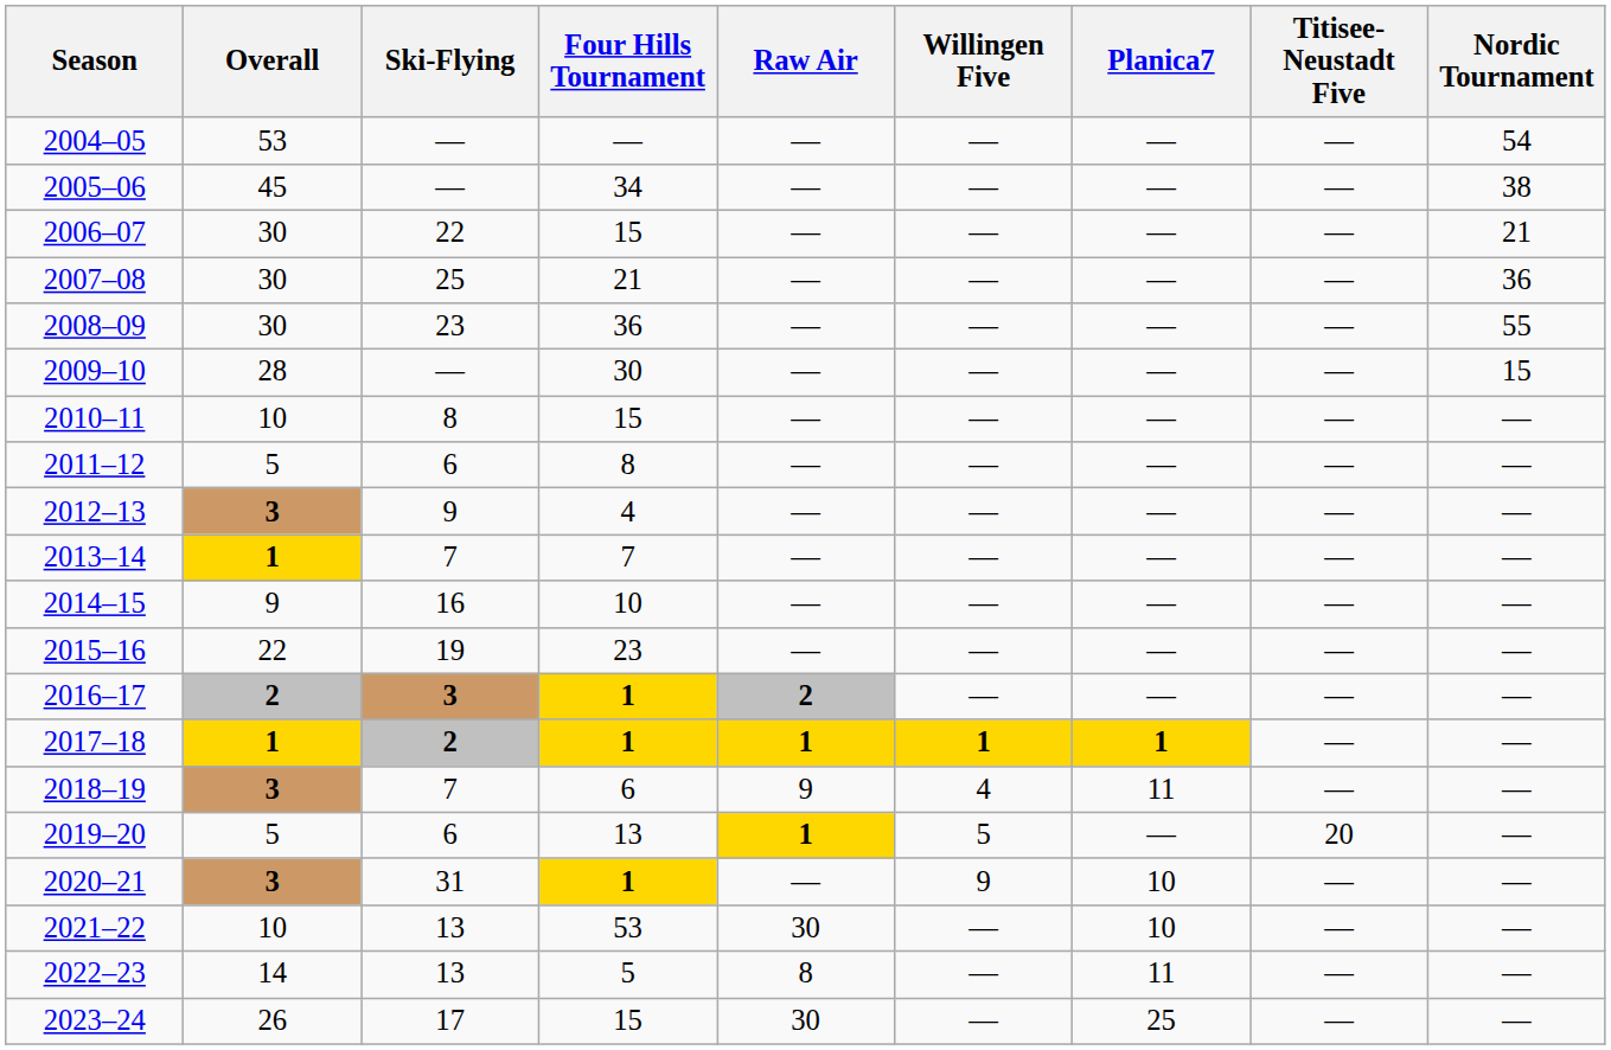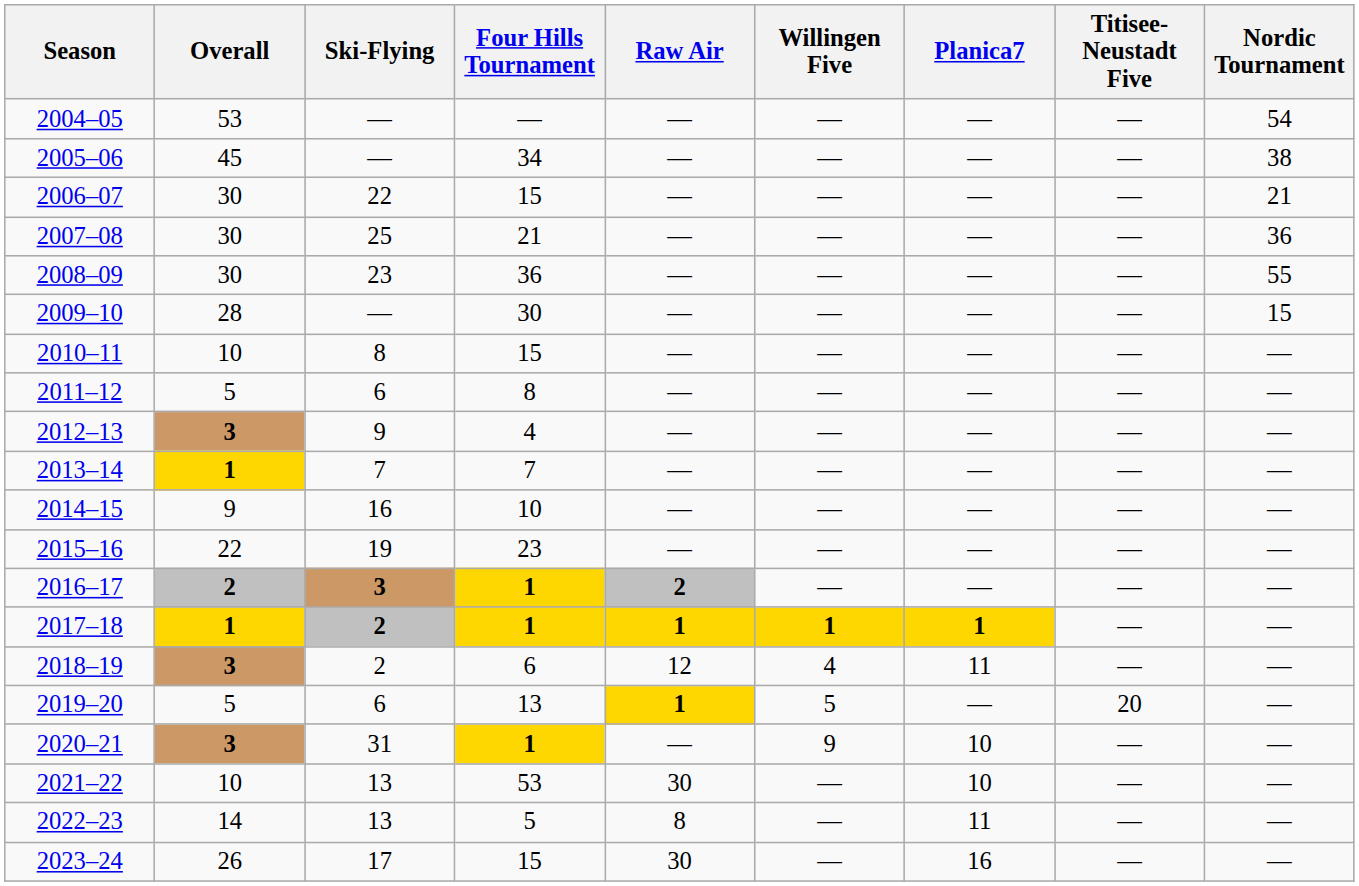 <table class="wikitable">
 <tr class="hintergrundfarbe5">
 <th width="90">Season</th>
 <th width="90">Overall</th>
 <th width="90">Ski-Flying</th>
 <th width="90"><a href='#'>Four Hills Tournament</a></th>
 <th width="90"><a href='#'>Raw Air</a></th>
 <th width="90">Willingen Five</th>
 <th width="90"><a href='#'>Planica7</a></th>
 <th width="90">Titisee-Neustadt Five</th>
 <th width="90">Nordic Tournament</th>
 </tr>
 <tr>
 <td align=center><a href='#'>2004–05</a></td>
 <td align=center>53</td>
 <td align=center>—</td>
 <td align=center>—</td>
 <td align=center>—</td>
 <td align=center>—</td>
 <td align=center>—</td>
 <td align=center>—</td>
 <td align=center>54</td>
 </tr>
 <tr>
 <td align=center><a href='#'>2005–06</a></td>
 <td align=center>45</td>
 <td align=center>—</td>
 <td align=center>34</td>
 <td align=center>—</td>
 <td align=center>—</td>
 <td align=center>—</td>
 <td align=center>—</td>
 <td align=center>38</td>
 </tr>
 <tr>
 <td align=center><a href='#'>2006–07</a></td>
 <td align=center>30</td>
 <td align=center>22</td>
 <td align=center>15</td>
 <td align=center>—</td>
 <td align=center>—</td>
 <td align=center>—</td>
 <td align=center>—</td>
 <td align=center>21</td>
 </tr>
 <tr>
 <td align=center><a href='#'>2007–08</a></td>
 <td align=center>30</td>
 <td align=center>25</td>
 <td align=center>21</td>
 <td align=center>—</td>
 <td align=center>—</td>
 <td align=center>—</td>
 <td align=center>—</td>
 <td align=center>36</td>
 </tr>
 <tr>
 <td align=center><a href='#'>2008–09</a></td>
 <td align=center>30</td>
 <td align=center>23</td>
 <td align=center>36</td>
 <td align=center>—</td>
 <td align=center>—</td>
 <td align=center>—</td>
 <td align=center>—</td>
 <td align=center>55</td>
 </tr>
 <tr>
 <td align=center><a href='#'>2009–10</a></td>
 <td align=center>28</td>
 <td align=center>—</td>
 <td align=center>30</td>
 <td align=center>—</td>
 <td align=center>—</td>
 <td align=center>—</td>
 <td align=center>—</td>
 <td align=center>15</td>
 </tr>
 <tr>
 <td align=center><a href='#'>2010–11</a></td>
 <td align=center>10</td>
 <td align=center>8</td>
 <td align=center>15</td>
 <td align=center>—</td>
 <td align=center>—</td>
 <td align=center>—</td>
 <td align=center>—</td>
 <td align=center>—</td>
 </tr>
 <tr>
 <td align=center><a href='#'>2011–12</a></td>
 <td align=center>5</td>
 <td align=center>6</td>
 <td align=center>8</td>
 <td align=center>—</td>
 <td align=center>—</td>
 <td align=center>—</td>
 <td align=center>—</td>
 <td align=center>—</td>
 </tr>
 <tr>
 <td align=center><a href='#'>2012–13</a></td>
 <td align=center bgcolor=CC9966><strong>3</strong></td>
 <td align=center>9</td>
 <td align=center>4</td>
 <td align=center>—</td>
 <td align=center>—</td>
 <td align=center>—</td>
 <td align=center>—</td>
 <td align=center>—</td>
 </tr>
 <tr>
 <td align=center><a href='#'>2013–14</a></td>
 <td align=center bgcolor=gold><strong>1</strong></td>
 <td align=center>7</td>
 <td align=center>7</td>
 <td align=center>—</td>
 <td align=center>—</td>
 <td align=center>—</td>
 <td align=center>—</td>
 <td align=center>—</td>
 </tr>
 <tr>
 <td align=center><a href='#'>2014–15</a></td>
 <td align=center>9</td>
 <td align=center>16</td>
 <td align=center>10</td>
 <td align=center>—</td>
 <td align=center>—</td>
 <td align=center>—</td>
 <td align=center>—</td>
 <td align=center>—</td>
 </tr>
 <tr>
 <td align=center><a href='#'>2015–16</a></td>
 <td align=center>22</td>
 <td align=center>19</td>
 <td align=center>23</td>
 <td align=center>—</td>
 <td align=center>—</td>
 <td align=center>—</td>
 <td align=center>—</td>
 <td align=center>—</td>
 </tr>
 <tr>
 <td align=center><a href='#'>2016–17</a></td>
 <td align=center bgcolor=silver><strong>2</strong></td>
 <td align=center bgcolor=CC9966><strong>3</strong></td>
 <td align=center bgcolor=gold><strong>1</strong></td>
 <td align=center bgcolor=silver><strong>2</strong></td>
 <td align=center>—</td>
 <td align=center>—</td>
 <td align=center>—</td>
 <td align=center>—</td>
 </tr>
 <tr>
 <td align=center><a href='#'>2017–18</a></td>
 <td align=center bgcolor=gold><strong>1</strong></td>
 <td align=center bgcolor=silver><strong>2</strong></td>
 <td align=center bgcolor=gold><strong>1</strong></td>
 <td align=center bgcolor=gold><strong>1</strong></td>
 <td align=center bgcolor=gold><strong>1</strong></td>
 <td align=center bgcolor=gold><strong>1</strong></td>
 <td align=center>—</td>
 <td align=center>—</td>
 </tr>
 <tr>
 <td align=center><a href='#'>2018–19</a></td>
 <td align=center bgcolor=CC9966><strong>3</strong></td>
-<td align=center>7</td>
+<td align=center>2</td>
 <td align=center>6</td>
-<td align=center>9</td>
+<td align=center>12</td>
 <td align=center>4</td>
 <td align=center>11</td>
 <td align=center>—</td>
 <td align=center>—</td>
 </tr>
 <tr>
 <td align=center><a href='#'>2019–20</a></td>
 <td align=center>5</td>
 <td align=center>6</td>
 <td align=center>13</td>
 <td align=center bgcolor=gold><strong>1</strong></td>
 <td align=center>5</td>
 <td align=center>—</td>
 <td align=center>20</td>
 <td align=center>—</td>
 </tr>
 <tr>
 <td align=center><a href='#'>2020–21</a></td>
 <td align=center bgcolor=CC9966><strong>3</strong></td>
 <td align=center>31</td>
 <td align=center bgcolor=gold><strong>1</strong></td>
 <td align=center>—</td>
 <td align=center>9</td>
 <td align=center>10</td>
 <td align=center>—</td>
 <td align=center>—</td>
 </tr>
 <tr>
 <td align=center><a href='#'>2021–22</a></td>
 <td align=center>10</td>
 <td align=center>13</td>
 <td align=center>53</td>
 <td align=center>30</td>
 <td align=center>—</td>
 <td align=center>10</td>
 <td align=center>—</td>
 <td align=center>—</td>
 </tr>
 <tr>
 <td align=center><a href='#'>2022–23</a></td>
 <td align=center>14</td>
 <td align=center>13</td>
 <td align=center>5</td>
 <td align=center>8</td>
 <td align=center>—</td>
 <td align=center>11</td>
 <td align=center>—</td>
 <td align=center>—</td>
 </tr>
 <tr>
 <td align=center><a href='#'>2023–24</a></td>
 <td align=center>26</td>
 <td align=center>17</td>
 <td align=center>15</td>
 <td align=center>30</td>
 <td align=center>—</td>
-<td align=center>25</td>
+<td align=center>16</td>
 <td align=center>—</td>
 <td align=center>—</td>
 </tr>
 </table>
